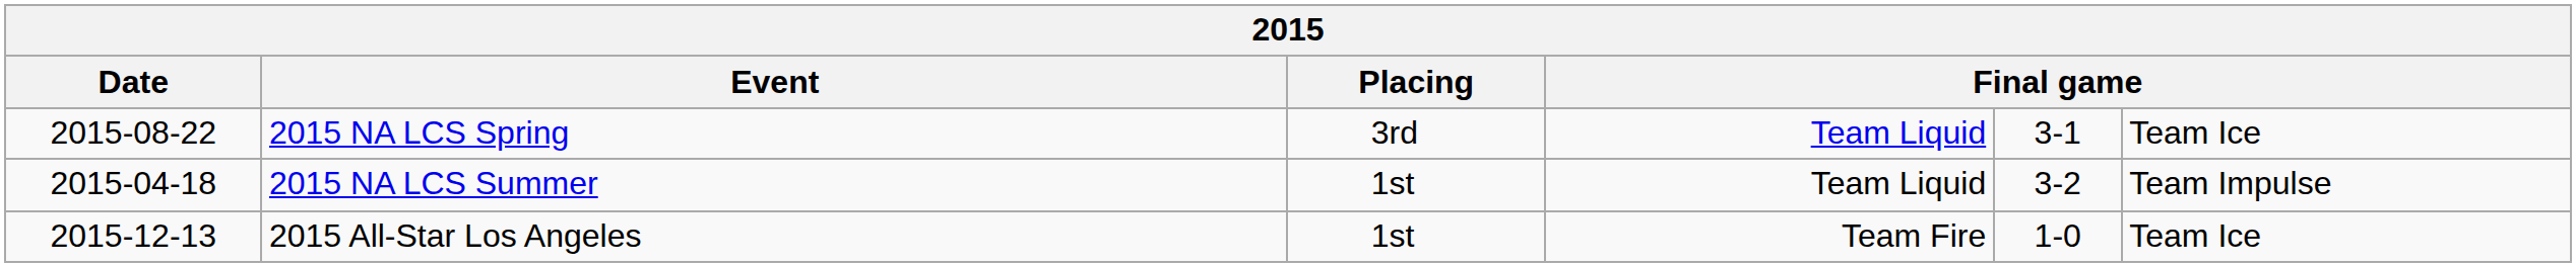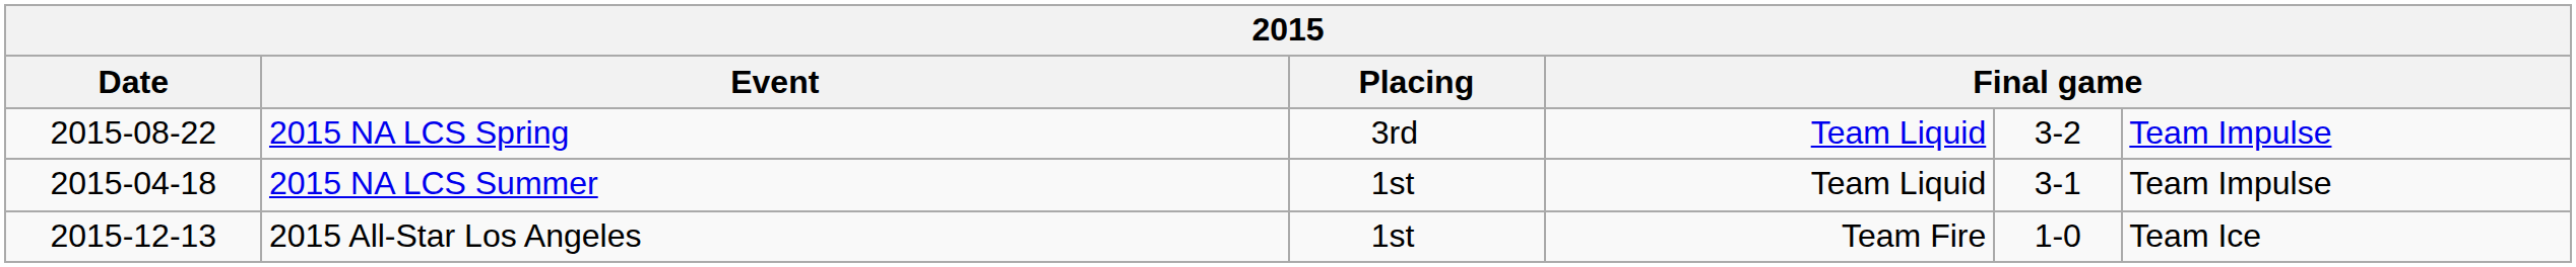 <table class="sortable wikitable" style="width: 100%;">
 <tr>
 <th colspan="6">2015</th>
 </tr>
 <tr>
 <th style="width:10%;">Date</th>
 <th style="width:40%;">Event</th>
 <th style="width:10%;">Placing</th>
 <th colspan="3">Final game</th>
 </tr>
 <tr>
 <td style="text-align:center;">2015-08-22</td>
 <td><a href='#'>2015 NA LCS Spring</a></td>
 <td style="padding-left: 3.2%;"> 3rd</td>
 <td style="text-align:right; width:17.5%;"><a href='#'>Team Liquid</a></td>
-<td style="text-align:center;">3-1</td>
-<td>Team Ice</td>
+<td style="text-align:center; width:5%;">3-2</td>
+<td style="width:17.5%;"><a href='#'>Team Impulse</a></td>
 </tr>
 <tr>
 <td style="text-align:center;">2015-04-18</td>
 <td><a href='#'>2015 NA LCS Summer</a></td>
 <td style="padding-left: 3.2%;"> 1st</td>
 <td style="text-align:right;">Team Liquid</td>
-<td style="text-align:center; width:5%;">3-2</td>
+<td style="text-align:center;">3-1</td>
 <td>Team Impulse</td>
 </tr>
 <tr>
 <td style="text-align:center;">2015-12-13</td>
 <td>2015 All-Star Los Angeles</td>
 <td style="padding-left: 3.2%;"> 1st</td>
 <td style="text-align:right;">Team Fire</td>
 <td style="text-align:center;">1-0</td>
 <td>Team Ice</td>
 </tr>
 <tr>
 </tr>
 </table>
